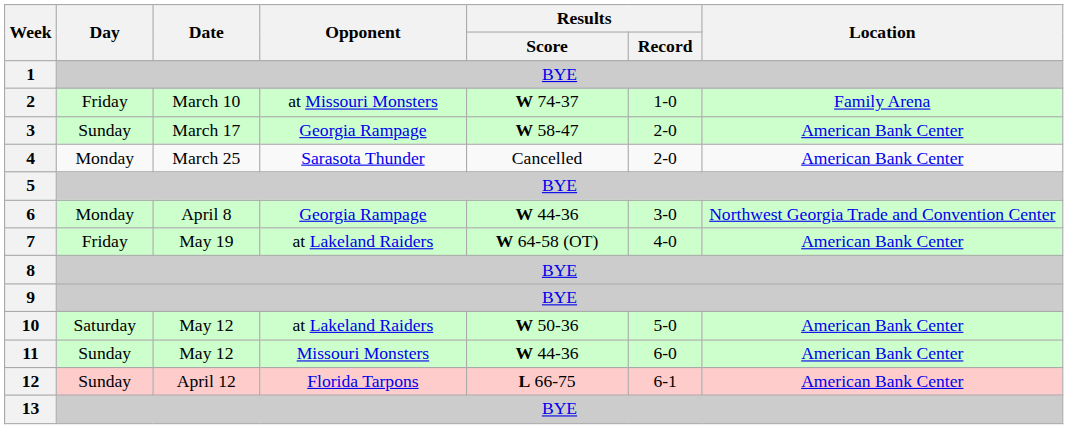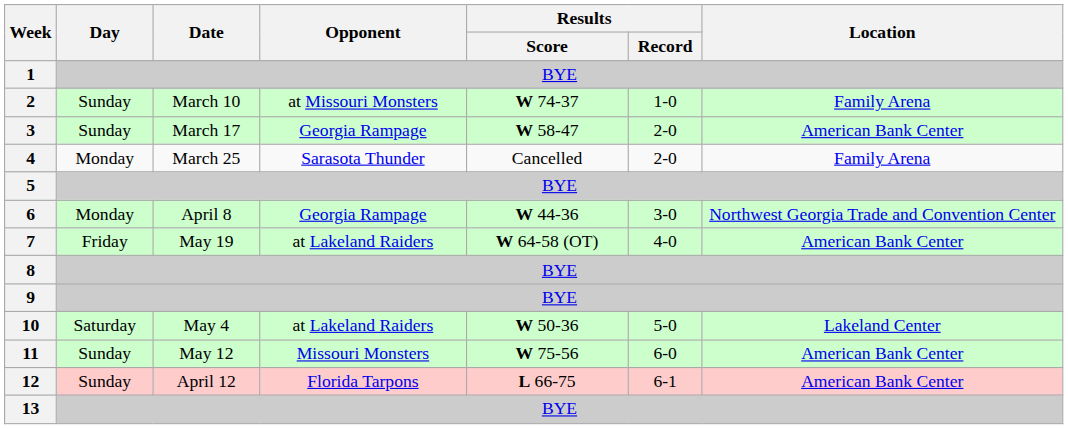 <table class="wikitable">
 <tr>
 <th rowspan="2" width="40">Week</th>
 <th rowspan="2" width="80">Day</th>
 <th rowspan="2" width="90">Date</th>
 <th rowspan="2" width="180">Opponent</th>
 <th colspan="2" width="200">Results</th>
 <th rowspan="2" width="320">Location</th>
 </tr>
 <tr>
 <th width="140">Score</th>
 <th width="60">Record</th>
 </tr>
 <tr align="center" bgcolor="#CCCCCC">
 <th>1</th>
 <td colSpan=6><a href='#'>BYE</a></td>
 </tr>
 <tr align="center" bgcolor="#CCFFCC">
 <th>2</th>
-<td>Friday</td>
+<td>Sunday</td>
 <td>March 10</td>
 <td>at <a href='#'>Missouri Monsters</a></td>
 <td><strong>W</strong> 74-37</td>
 <td>1-0</td>
 <td><a href='#'>Family Arena</a></td>
 </tr>
 <tr align="center" bgcolor="#CCFFCC">
 <th>3</th>
 <td>Sunday</td>
 <td>March 17</td>
 <td><a href='#'>Georgia Rampage</a></td>
 <td><strong>W</strong> 58-47</td>
 <td>2-0</td>
 <td><a href='#'>American Bank Center</a></td>
 </tr>
 <tr align="center">
 <th>4</th>
 <td>Monday</td>
 <td>March 25</td>
 <td><a href='#'>Sarasota Thunder</a></td>
 <td>Cancelled</td>
 <td>2-0</td>
-<td><a href='#'>American Bank Center</a></td>
+<td><a href='#'>Family Arena</a></td>
 </tr>
 <tr align="center" bgcolor="#CCCCCC">
 <th>5</th>
 <td colSpan=6><a href='#'>BYE</a></td>
 </tr>
 <tr align="center" bgcolor="#CCFFCC">
 <th>6</th>
 <td>Monday</td>
 <td>April 8</td>
 <td><a href='#'>Georgia Rampage</a></td>
 <td><strong>W</strong> 44-36</td>
 <td>3-0</td>
 <td><a href='#'>Northwest Georgia Trade and Convention Center</a></td>
 </tr>
 <tr align="center" bgcolor="#CCFFCC">
 <th>7</th>
 <td>Friday</td>
 <td>May 19</td>
 <td>at <a href='#'>Lakeland Raiders</a></td>
 <td><strong>W</strong> 64-58 (OT)</td>
 <td>4-0</td>
 <td><a href='#'>American Bank Center</a></td>
 </tr>
 <tr align="center" bgcolor="#CCCCCC">
 <th>8</th>
 <td colSpan=6><a href='#'>BYE</a></td>
 </tr>
 <tr align="center" bgcolor="#CCCCCC">
 <th>9</th>
 <td colSpan=6><a href='#'>BYE</a></td>
 </tr>
 <tr align="center" bgcolor="#CCFFCC">
 <th>10</th>
 <td>Saturday</td>
-<td>May 12</td>
+<td>May 4</td>
 <td>at <a href='#'>Lakeland Raiders</a></td>
 <td><strong>W</strong> 50-36</td>
 <td>5-0</td>
-<td><a href='#'>American Bank Center</a></td>
+<td><a href='#'>Lakeland Center</a></td>
 </tr>
 <tr align="center" bgcolor="#CCFFCC">
 <th>11</th>
 <td>Sunday</td>
 <td>May 12</td>
 <td><a href='#'>Missouri Monsters</a></td>
-<td><strong>W</strong> 44-36</td>
+<td><strong>W</strong> 75-56</td>
 <td>6-0</td>
 <td><a href='#'>American Bank Center</a></td>
 </tr>
 <tr align="center" bgcolor="#FFCCCC">
 <th>12</th>
 <td>Sunday</td>
 <td>April 12</td>
 <td><a href='#'>Florida Tarpons</a></td>
 <td><strong>L</strong> 66-75</td>
 <td>6-1</td>
 <td><a href='#'>American Bank Center</a></td>
 </tr>
 <tr align="center" bgcolor="#CCCCCC">
 <th>13</th>
 <td colSpan=6><a href='#'>BYE</a></td>
 </tr>
 </table>
